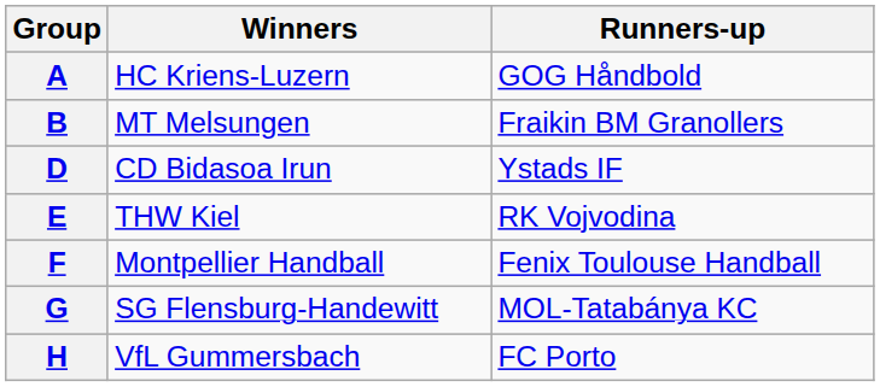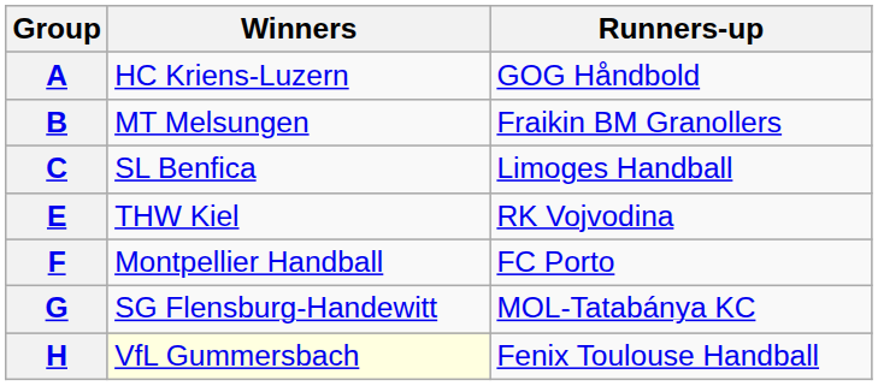 <table class=wikitable>
 <tr>
 <th>Group</th>
 <th width=200>Winners</th>
 <th width=200>Runners-up</th>
 </tr>
 <tr>
 <th><a href='#'>A</a></th>
 <td> <a href='#'>HC Kriens-Luzern</a></td>
 <td> <a href='#'>GOG Håndbold</a></td>
 </tr>
 <tr>
 <th><a href='#'>B</a></th>
 <td> <a href='#'>MT Melsungen</a></td>
 <td> <a href='#'>Fraikin BM Granollers</a></td>
 </tr>
 <tr>
-<th><a href='#'>D</a></th>
-<td> <a href='#'>CD Bidasoa Irun</a></td>
-<td> <a href='#'>Ystads IF</a></td>
+<th><a href='#'>C</a></th>
+<td> <a href='#'>SL Benfica</a></td>
+<td> <a href='#'>Limoges Handball</a></td>
 </tr>
 <tr>
 <th><a href='#'>E</a></th>
 <td> <a href='#'>THW Kiel</a></td>
 <td> <a href='#'>RK Vojvodina</a></td>
 </tr>
 <tr>
 <th><a href='#'>F</a></th>
 <td> <a href='#'>Montpellier Handball</a></td>
-<td> <a href='#'>Fenix Toulouse Handball</a></td>
+<td> <a href='#'>FC Porto</a></td>
 </tr>
 <tr>
 <th><a href='#'>G</a></th>
 <td> <a href='#'>SG Flensburg-Handewitt</a></td>
 <td> <a href='#'>MOL-Tatabánya KC</a></td>
 </tr>
 <tr>
 <th><a href='#'>H</a></th>
-<td> <a href='#'>VfL Gummersbach</a></td>
-<td> <a href='#'>FC Porto</a></td>
+<td style="background: lightyellow;"> <a href='#'>VfL Gummersbach</a></td>
+<td> <a href='#'>Fenix Toulouse Handball</a></td>
 </tr>
 </table>
